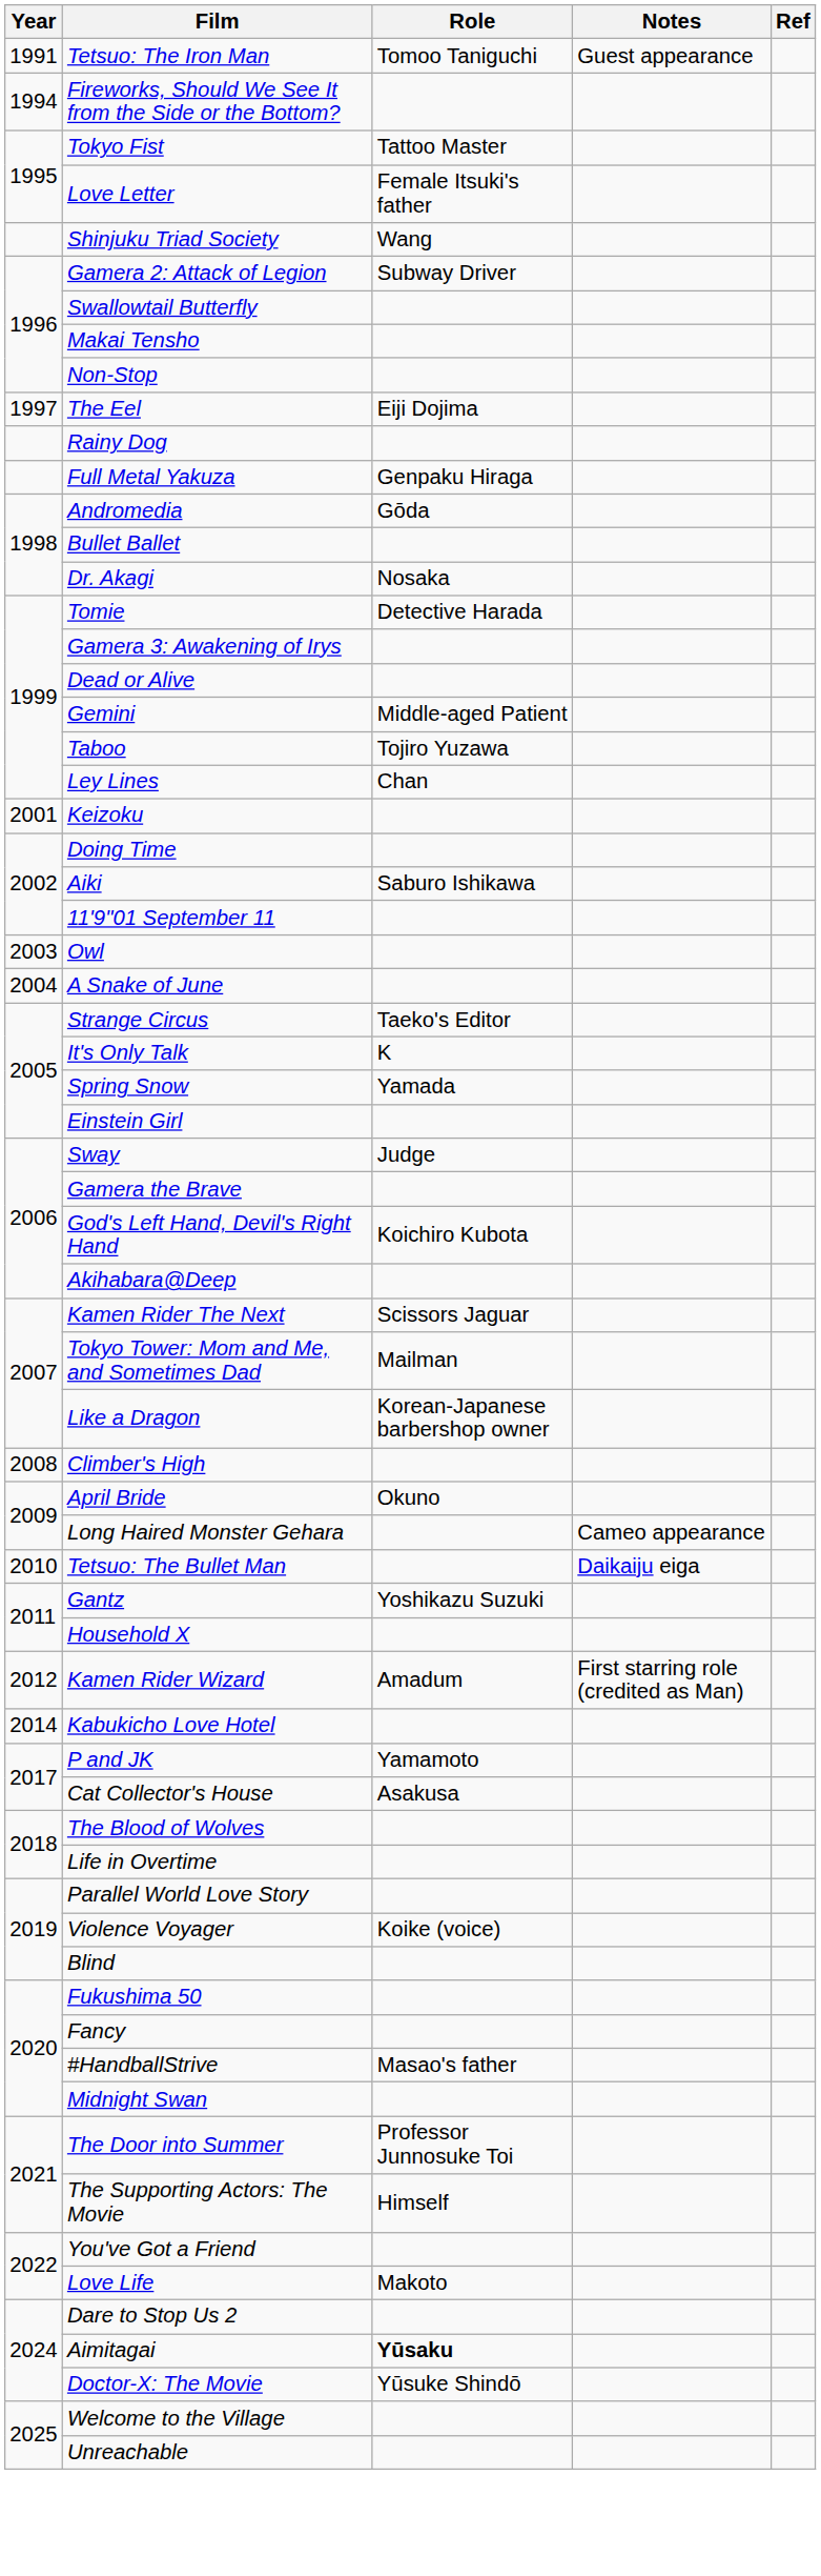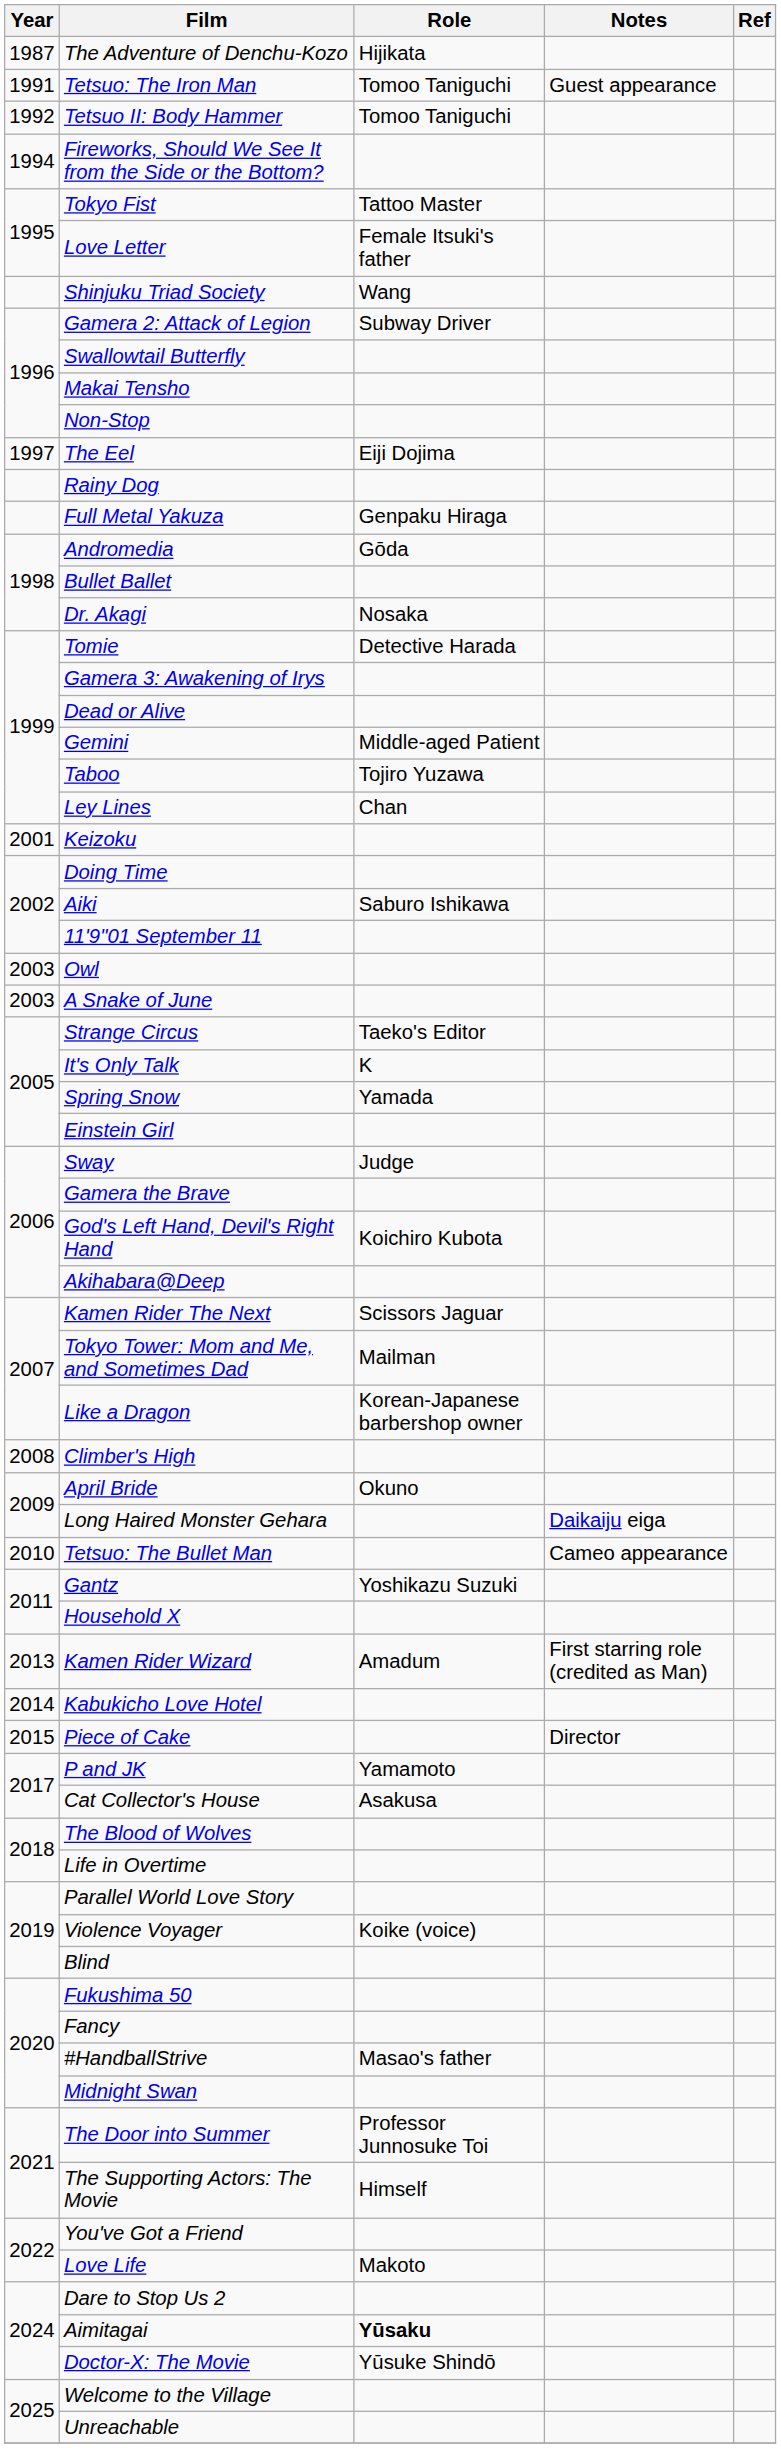 <table class="wikitable">
 <tr>
 <th>Year</th>
 <th>Film</th>
 <th>Role</th>
 <th>Notes</th>
 <th>Ref</th>
 </tr>
 <tr>
+<td>1987</td>
+<td><em>The Adventure of Denchu-Kozo</em></td>
+<td>Hijikata</td>
+<td></td>
+<td></td>
+</tr>
+<tr>
 <td>1991</td>
 <td><em><a href='#'>Tetsuo: The Iron Man</a></em></td>
 <td>Tomoo Taniguchi</td>
 <td>Guest appearance</td>
+<td></td>
+</tr>
+<tr>
+<td>1992</td>
+<td><em><a href='#'>Tetsuo II: Body Hammer</a></em></td>
+<td>Tomoo Taniguchi</td>
+<td></td>
 <td></td>
 </tr>
 <tr>
 <td>1994</td>
 <td><a href='#'><em>Fireworks, Should We See It from the Side or the Bottom?</em></a></td>
 <td></td>
 <td></td>
 <td></td>
 </tr>
 <tr>
 <td rowspan="2">1995</td>
 <td><em><a href='#'>Tokyo Fist</a></em></td>
 <td>Tattoo Master</td>
 <td></td>
 <td></td>
 </tr>
 <tr>
 <td><a href='#'><em>Love Letter</em></a></td>
 <td>Female Itsuki's father</td>
 <td></td>
 <td></td>
 </tr>
 <tr>
 <td></td>
 <td><em><a href='#'>Shinjuku Triad Society</a></em></td>
 <td>Wang</td>
 <td></td>
 <td></td>
 </tr>
 <tr>
 <td rowspan="4">1996</td>
 <td><em><a href='#'>Gamera 2: Attack of Legion</a></em></td>
 <td>Subway Driver</td>
 <td></td>
 <td></td>
 </tr>
 <tr>
 <td><a href='#'><em>Swallowtail Butterfly</em></a></td>
 <td></td>
 <td></td>
 <td></td>
 </tr>
 <tr>
 <td><em><a href='#'>Makai Tensho</a></em></td>
 <td></td>
 <td></td>
 <td></td>
 </tr>
 <tr>
 <td><em><a href='#'>Non-Stop</a></em></td>
 <td></td>
 <td></td>
 <td></td>
 </tr>
 <tr>
 <td>1997</td>
 <td><a href='#'><em>The Eel</em></a></td>
 <td>Eiji Dojima</td>
 <td></td>
 <td></td>
 </tr>
 <tr>
 <td></td>
 <td><em><a href='#'>Rainy Dog</a></em></td>
 <td></td>
 <td></td>
 <td></td>
 </tr>
 <tr>
 <td></td>
 <td><em><a href='#'>Full Metal Yakuza</a></em></td>
 <td>Genpaku Hiraga</td>
 <td></td>
 <td></td>
 </tr>
 <tr>
 <td rowspan="3">1998</td>
 <td><em><a href='#'>Andromedia</a></em></td>
 <td>Gōda</td>
 <td></td>
 <td></td>
 </tr>
 <tr>
 <td><em><a href='#'>Bullet Ballet</a></em></td>
 <td></td>
 <td></td>
 <td></td>
 </tr>
 <tr>
 <td><em><a href='#'>Dr. Akagi</a></em></td>
 <td>Nosaka</td>
 <td></td>
 <td></td>
 </tr>
 <tr>
 <td rowspan="6">1999</td>
 <td><a href='#'><em>Tomie</em></a></td>
 <td>Detective Harada</td>
 <td></td>
 <td></td>
 </tr>
 <tr>
 <td><em><a href='#'>Gamera 3: Awakening of Irys</a></em></td>
 <td></td>
 <td></td>
 <td></td>
 </tr>
 <tr>
 <td><a href='#'><em>Dead or Alive</em></a></td>
 <td></td>
 <td></td>
 <td></td>
 </tr>
 <tr>
 <td><a href='#'><em>Gemini</em></a></td>
 <td>Middle-aged Patient</td>
 <td></td>
 <td></td>
 </tr>
 <tr>
 <td><a href='#'><em>Taboo</em></a></td>
 <td>Tojiro Yuzawa</td>
 <td></td>
 <td></td>
 </tr>
 <tr>
 <td><a href='#'><em>Ley Lines</em></a></td>
 <td>Chan</td>
 <td></td>
 <td></td>
 </tr>
 <tr>
 <td>2001</td>
 <td><em><a href='#'>Keizoku</a></em></td>
 <td></td>
 <td></td>
 <td></td>
 </tr>
 <tr>
 <td rowspan="3">2002</td>
 <td><a href='#'><em>Doing Time</em></a></td>
 <td></td>
 <td></td>
 <td></td>
 </tr>
 <tr>
 <td><a href='#'><em>Aiki</em></a></td>
 <td>Saburo Ishikawa</td>
 <td></td>
 <td></td>
 </tr>
 <tr>
 <td><em><a href='#'>11'9"01 September 11</a></em></td>
 <td></td>
 <td></td>
 <td></td>
 </tr>
 <tr>
 <td>2003</td>
 <td><a href='#'><em>Owl</em></a></td>
 <td></td>
 <td></td>
 <td></td>
 </tr>
 <tr>
-<td>2004</td>
+<td>2003</td>
 <td><em><a href='#'>A Snake of June</a></em></td>
 <td></td>
 <td></td>
 <td></td>
 </tr>
 <tr>
 <td rowspan="4">2005</td>
 <td><em><a href='#'>Strange Circus</a></em></td>
 <td>Taeko's Editor</td>
 <td></td>
 <td></td>
 </tr>
 <tr>
 <td><em><a href='#'>It's Only Talk</a></em></td>
 <td>K</td>
 <td></td>
 <td></td>
 </tr>
 <tr>
 <td><a href='#'><em>Spring Snow</em></a></td>
 <td>Yamada</td>
 <td></td>
 <td></td>
 </tr>
 <tr>
 <td><em><a href='#'>Einstein Girl</a></em></td>
 <td></td>
 <td></td>
 <td></td>
 </tr>
 <tr>
 <td rowspan="4">2006</td>
 <td><a href='#'><em>Sway</em></a></td>
 <td>Judge</td>
 <td></td>
 <td></td>
 </tr>
 <tr>
 <td><em><a href='#'>Gamera the Brave</a></em></td>
 <td></td>
 <td></td>
 <td></td>
 </tr>
 <tr>
 <td><em><a href='#'>God's Left Hand, Devil's Right Hand</a></em></td>
 <td>Koichiro Kubota</td>
 <td></td>
 <td></td>
 </tr>
 <tr>
 <td><em><a href='#'>Akihabara@Deep</a></em></td>
 <td></td>
 <td></td>
 <td></td>
 </tr>
 <tr>
 <td rowspan="3">2007</td>
 <td><em><a href='#'>Kamen Rider The Next</a></em></td>
 <td>Scissors Jaguar</td>
 <td></td>
 <td></td>
 </tr>
 <tr>
 <td><em><a href='#'>Tokyo Tower: Mom and Me, and Sometimes Dad</a></em></td>
 <td>Mailman</td>
 <td></td>
 <td></td>
 </tr>
 <tr>
 <td><em><a href='#'>Like a Dragon</a></em></td>
 <td>Korean-Japanese barbershop owner</td>
 <td></td>
 <td></td>
 </tr>
 <tr>
 <td>2008</td>
 <td><em><a href='#'>Climber's High</a></em></td>
 <td></td>
 <td></td>
 <td></td>
 </tr>
 <tr>
 <td rowspan="2">2009</td>
 <td><em><a href='#'>April Bride</a></em></td>
 <td>Okuno</td>
 <td></td>
 <td></td>
 </tr>
 <tr>
 <td><em>Long Haired Monster Gehara</em></td>
 <td></td>
-<td>Cameo appearance</td>
+<td><a href='#'>Daikaiju</a> eiga</td>
 <td></td>
 </tr>
 <tr>
 <td>2010</td>
 <td><em><a href='#'>Tetsuo: The Bullet Man</a></em></td>
 <td></td>
-<td><a href='#'>Daikaiju</a> eiga</td>
+<td>Cameo appearance</td>
 <td></td>
 </tr>
 <tr>
 <td rowspan="2">2011</td>
 <td><em><a href='#'>Gantz</a></em></td>
 <td>Yoshikazu Suzuki</td>
 <td></td>
 <td></td>
 </tr>
 <tr>
 <td><em><a href='#'>Household X</a></em></td>
 <td></td>
 <td></td>
 <td></td>
 </tr>
 <tr>
-<td>2012</td>
+<td>2013</td>
 <td><em><a href='#'>Kamen Rider Wizard</a></em></td>
 <td>Amadum</td>
 <td>First starring role (credited as Man)</td>
 <td></td>
 </tr>
 <tr>
 <td>2014</td>
 <td><em><a href='#'>Kabukicho Love Hotel</a></em></td>
 <td></td>
 <td></td>
+<td></td>
+</tr>
+<tr>
+<td>2015</td>
+<td><a href='#'><em>Piece of Cake</em></a></td>
+<td></td>
+<td>Director</td>
 <td></td>
 </tr>
 <tr>
 <td rowspan="2">2017</td>
 <td><em><a href='#'>P and JK</a></em></td>
 <td>Yamamoto</td>
 <td></td>
 <td></td>
 </tr>
 <tr>
 <td><em>Cat Collector's House</em></td>
 <td>Asakusa</td>
 <td></td>
 <td></td>
 </tr>
 <tr>
 <td rowspan="2">2018</td>
 <td><em><a href='#'>The Blood of Wolves</a></em></td>
 <td></td>
 <td></td>
 <td></td>
 </tr>
 <tr>
 <td><em>Life in Overtime</em></td>
 <td></td>
 <td></td>
 <td></td>
 </tr>
 <tr>
 <td rowspan="3">2019</td>
 <td><em>Parallel World Love Story</em></td>
 <td></td>
 <td></td>
 <td></td>
 </tr>
 <tr>
 <td><em>Violence Voyager</em></td>
 <td>Koike (voice)</td>
 <td></td>
 <td></td>
 </tr>
 <tr>
 <td><em>Blind</em></td>
 <td></td>
 <td></td>
 <td></td>
 </tr>
 <tr>
 <td rowspan="4">2020</td>
 <td><a href='#'><em>Fukushima 50</em></a></td>
 <td></td>
 <td></td>
 <td></td>
 </tr>
 <tr>
 <td><em>Fancy</em></td>
 <td></td>
 <td></td>
 <td></td>
 </tr>
 <tr>
 <td><em>#HandballStrive</em></td>
 <td>Masao's father</td>
 <td></td>
 <td></td>
 </tr>
 <tr>
 <td><em><a href='#'>Midnight Swan</a></em></td>
 <td></td>
 <td></td>
 <td></td>
 </tr>
 <tr>
 <td rowspan="2">2021</td>
 <td><em><a href='#'>The Door into Summer</a></em></td>
 <td>Professor Junnosuke Toi</td>
 <td></td>
 <td></td>
 </tr>
 <tr>
 <td><em>The Supporting Actors: The Movie</em></td>
 <td>Himself</td>
 <td></td>
 <td></td>
 </tr>
 <tr>
 <td rowspan="2">2022</td>
 <td><em>You've Got a Friend</em></td>
 <td></td>
 <td></td>
 <td></td>
 </tr>
 <tr>
 <td><em><a href='#'>Love Life</a></em></td>
 <td>Makoto</td>
 <td></td>
 <td></td>
 </tr>
 <tr>
 <td rowspan=3>2024</td>
 <td><em>Dare to Stop Us 2</em></td>
 <td></td>
 <td></td>
 <td></td>
 </tr>
 <tr>
 <td><em>Aimitagai</em></td>
 <td><strong>Yūsaku</strong></td>
 <td></td>
 <td></td>
 </tr>
 <tr>
 <td><em><a href='#'>Doctor-X: The Movie</a></em></td>
 <td>Yūsuke Shindō</td>
 <td></td>
 <td></td>
 </tr>
 <tr>
 <td rowspan="2">2025</td>
 <td><em>Welcome to the Village</em></td>
 <td></td>
 <td></td>
 <td></td>
 </tr>
 <tr>
 <td><em>Unreachable</em></td>
 <td></td>
 <td></td>
 <td></td>
 </tr>
 <tr>
 </tr>
 </table>
